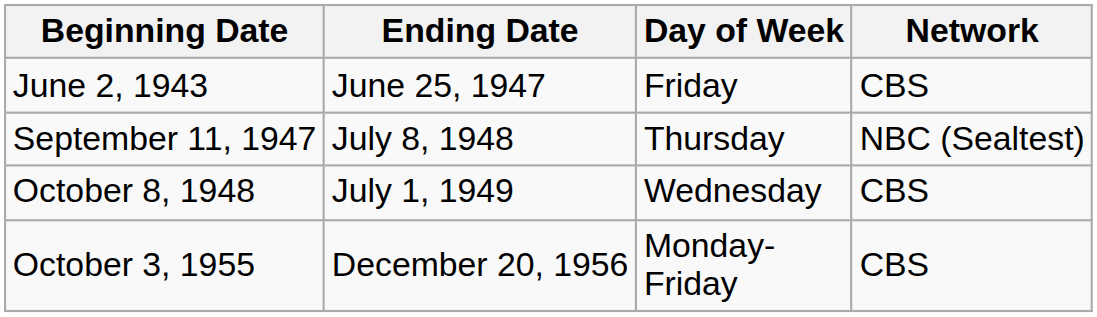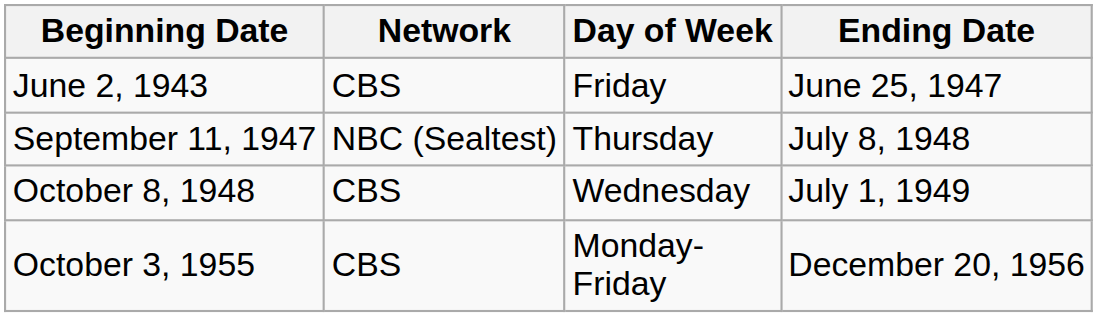 <table class="wikitable">
 <tr>
 <th>Beginning Date</th>
+<th>Network</th>
+<th>Day of Week</th>
 <th>Ending Date</th>
-<th>Day of Week</th>
-<th>Network</th>
 </tr>
 <tr>
 <td>June 2, 1943</td>
+<td>CBS</td>
+<td>Friday</td>
 <td>June 25, 1947</td>
-<td>Friday</td>
-<td>CBS</td>
 </tr>
 <tr>
 <td>September 11, 1947</td>
+<td>NBC (Sealtest)</td>
+<td>Thursday</td>
 <td>July 8, 1948</td>
-<td>Thursday</td>
-<td>NBC (Sealtest)</td>
 </tr>
 <tr>
 <td>October 8, 1948</td>
+<td>CBS</td>
+<td>Wednesday</td>
 <td>July 1, 1949</td>
-<td>Wednesday</td>
-<td>CBS</td>
 </tr>
 <tr>
 <td>October 3, 1955</td>
+<td>CBS</td>
+<td>Monday-<br>Friday</td>
 <td>December 20, 1956</td>
-<td>Monday-<br>Friday</td>
-<td>CBS</td>
 </tr>
 </table>
